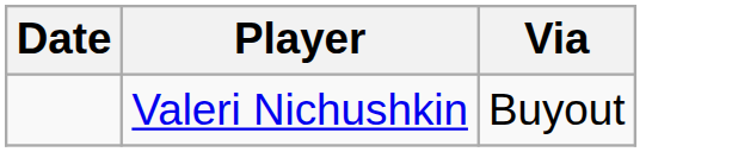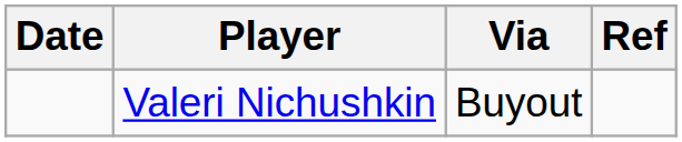 <table class="wikitable">
 <tr>
 <th>Date</th>
 <th>Player</th>
 <th>Via</th>
+<th>Ref</th>
 </tr>
 <tr>
 <td></td>
 <td><a href='#'>Valeri Nichushkin</a></td>
 <td>Buyout</td>
+<td></td>
 </tr>
 </table>
